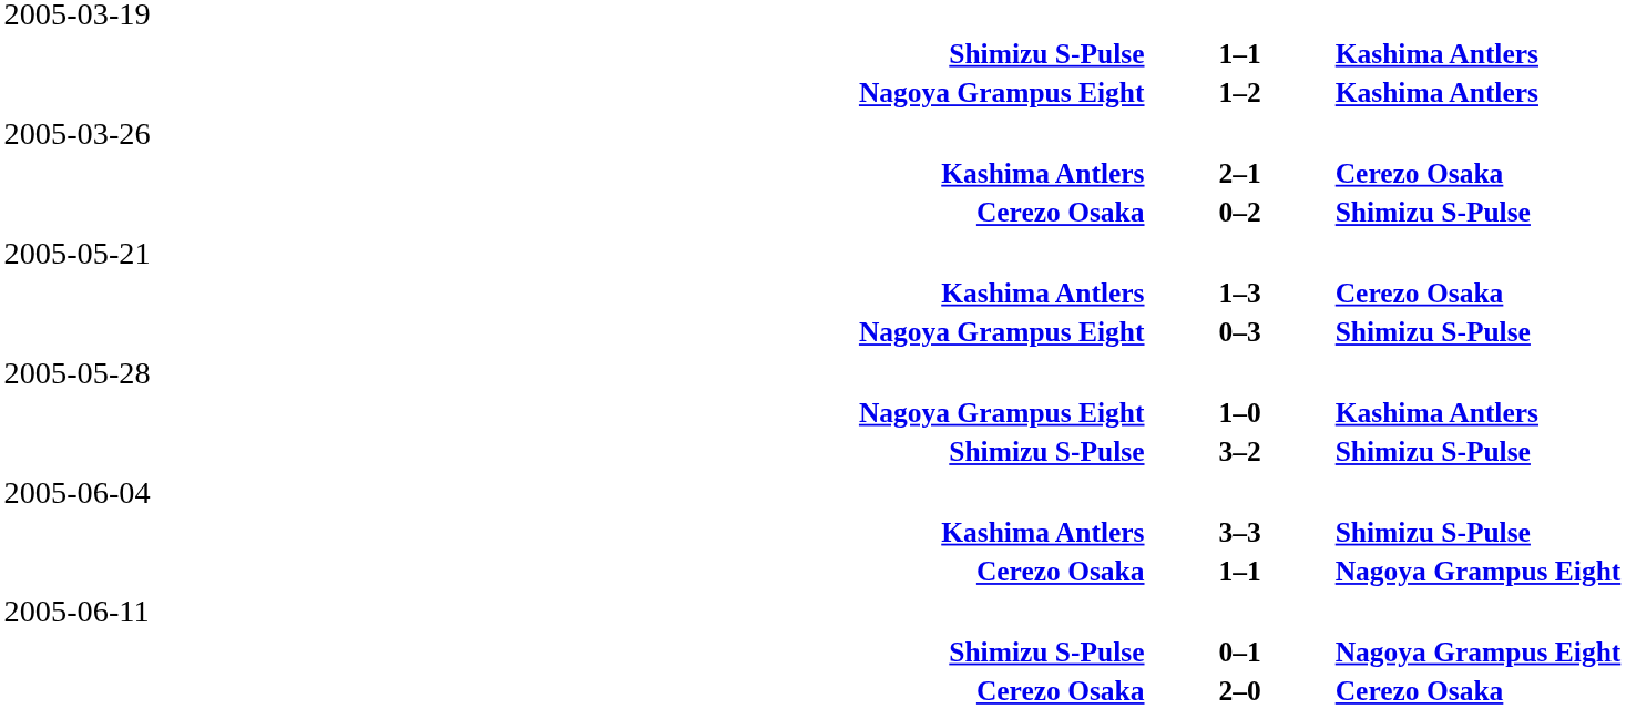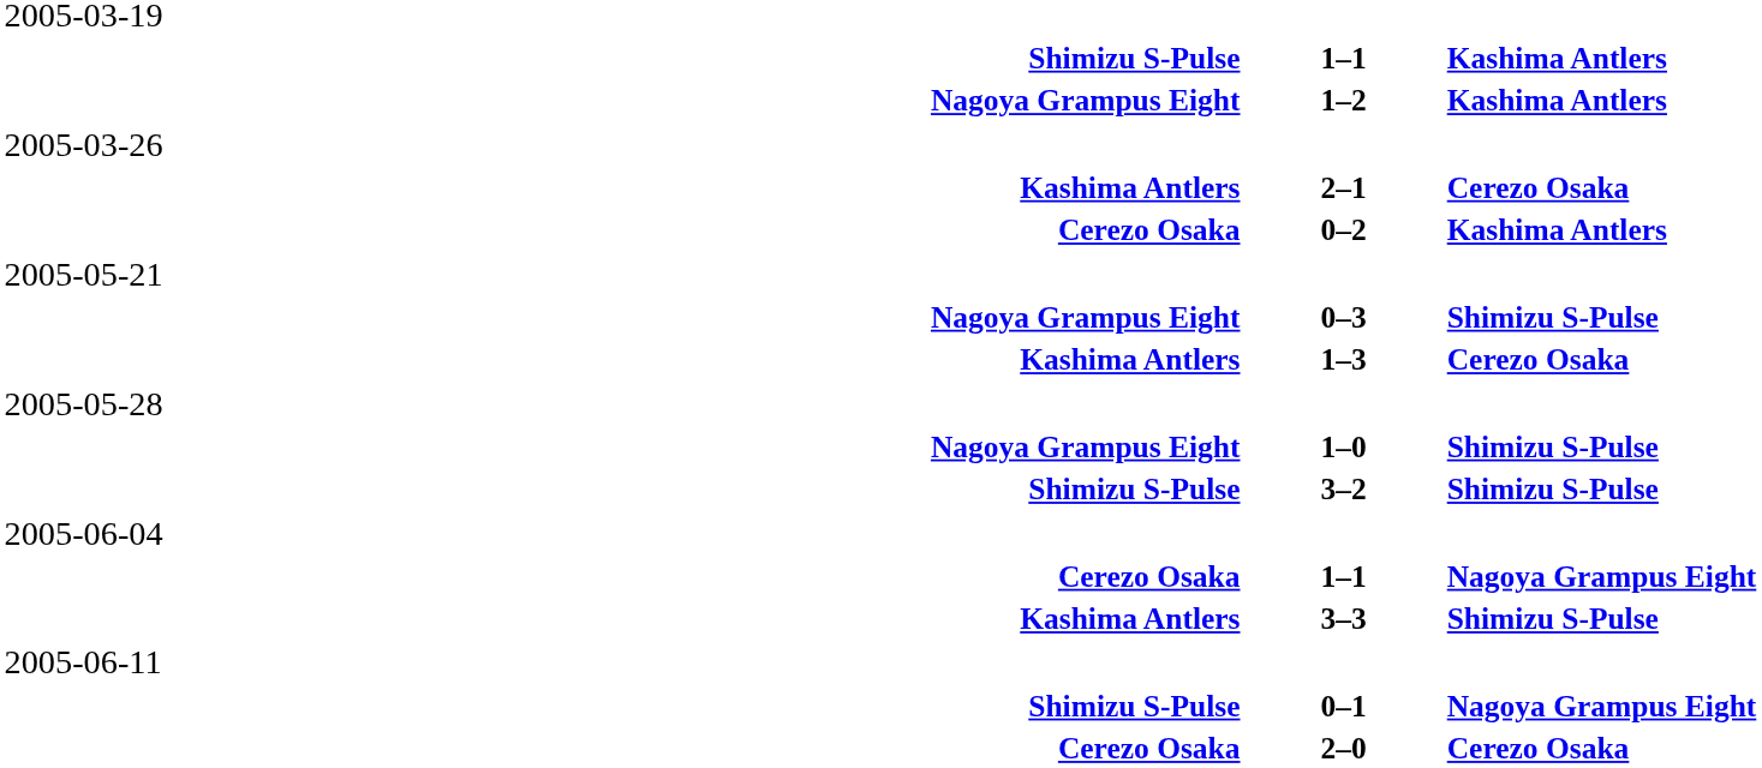 <table width=100% cellspacing=1>
 <tr>
 <th></th>
 <th></th>
 <th></th>
 </tr>
 <tr>
 <td>2005-03-19</td>
 </tr>
 <tr style=font-size:90%>
 <td align=right><strong><a href='#'>Shimizu S-Pulse</a></strong></td>
 <td align=center><strong>1–1</strong></td>
 <td><strong><a href='#'>Kashima Antlers</a></strong></td>
 </tr>
 <tr style=font-size:90%>
 <td align=right><strong><a href='#'>Nagoya Grampus Eight</a></strong></td>
 <td align=center><strong>1–2</strong></td>
 <td><strong><a href='#'>Kashima Antlers</a></strong></td>
 </tr>
 <tr>
 <td>2005-03-26</td>
 </tr>
 <tr style=font-size:90%>
 <td align=right><strong><a href='#'>Kashima Antlers</a></strong></td>
 <td align=center><strong>2–1</strong></td>
 <td><strong><a href='#'>Cerezo Osaka</a></strong></td>
 </tr>
 <tr style=font-size:90%>
 <td align=right><strong><a href='#'>Cerezo Osaka</a></strong></td>
 <td align=center><strong>0–2</strong></td>
-<td><strong><a href='#'>Shimizu S-Pulse</a></strong></td>
+<td><strong><a href='#'>Kashima Antlers</a></strong></td>
 </tr>
 <tr>
 <td>2005-05-21</td>
 </tr>
 <tr style=font-size:90%>
+<td align=right><strong><a href='#'>Nagoya Grampus Eight</a></strong></td>
+<td align=center><strong>0–3</strong></td>
+<td><strong><a href='#'>Shimizu S-Pulse</a></strong></td>
+</tr>
+<tr style=font-size:90%>
 <td align=right><strong><a href='#'>Kashima Antlers</a></strong></td>
 <td align=center><strong>1–3</strong></td>
 <td><strong><a href='#'>Cerezo Osaka</a></strong></td>
-</tr>
-<tr style=font-size:90%>
-<td align=right><strong><a href='#'>Nagoya Grampus Eight</a></strong></td>
-<td align=center><strong>0–3</strong></td>
-<td><strong><a href='#'>Shimizu S-Pulse</a></strong></td>
 </tr>
 <tr>
 <td>2005-05-28</td>
 </tr>
 <tr style=font-size:90%>
 <td align=right><strong><a href='#'>Nagoya Grampus Eight</a></strong></td>
 <td align=center><strong>1–0</strong></td>
-<td><strong><a href='#'>Kashima Antlers</a></strong></td>
+<td><strong><a href='#'>Shimizu S-Pulse</a></strong></td>
 </tr>
 <tr style=font-size:90%>
 <td align=right><strong><a href='#'>Shimizu S-Pulse</a></strong></td>
 <td align=center><strong>3–2</strong></td>
 <td><strong><a href='#'>Shimizu S-Pulse</a></strong></td>
 </tr>
 <tr>
 <td>2005-06-04</td>
 </tr>
 <tr style=font-size:90%>
+<td align=right><strong><a href='#'>Cerezo Osaka</a></strong></td>
+<td align=center><strong>1–1</strong></td>
+<td><strong><a href='#'>Nagoya Grampus Eight</a></strong></td>
+</tr>
+<tr style=font-size:90%>
 <td align=right><strong><a href='#'>Kashima Antlers</a></strong></td>
 <td align=center><strong>3–3</strong></td>
 <td><strong><a href='#'>Shimizu S-Pulse</a></strong></td>
-</tr>
-<tr style=font-size:90%>
-<td align=right><strong><a href='#'>Cerezo Osaka</a></strong></td>
-<td align=center><strong>1–1</strong></td>
-<td><strong><a href='#'>Nagoya Grampus Eight</a></strong></td>
 </tr>
 <tr>
 <td>2005-06-11</td>
 </tr>
 <tr style=font-size:90%>
 <td align=right><strong><a href='#'>Shimizu S-Pulse</a></strong></td>
 <td align=center><strong>0–1</strong></td>
 <td><strong><a href='#'>Nagoya Grampus Eight</a></strong></td>
 </tr>
 <tr style=font-size:90%>
 <td align=right><strong><a href='#'>Cerezo Osaka</a></strong></td>
 <td align=center><strong>2–0</strong></td>
 <td><strong><a href='#'>Cerezo Osaka</a></strong></td>
 </tr>
 </table>
